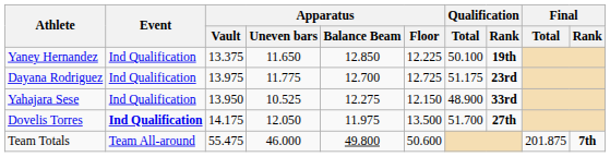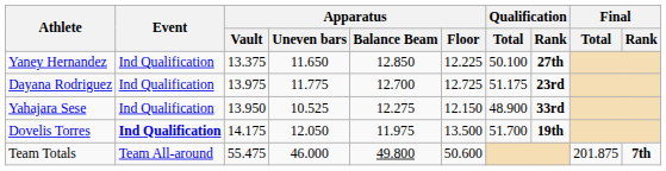 <table class="wikitable" style="font-size:90%">
 <tr>
 <th rowspan="2">Athlete</th>
 <th rowspan="2">Event</th>
 <th colspan = "4">Apparatus</th>
 <th colspan = "2">Qualification</th>
 <th colspan = "2">Final</th>
 </tr>
 <tr>
 <th>Vault</th>
 <th>Uneven bars</th>
 <th>Balance Beam</th>
 <th>Floor</th>
 <th>Total</th>
 <th>Rank</th>
 <th>Total</th>
 <th>Rank</th>
 </tr>
 <tr>
 <td><a href='#'>Yaney Hernandez</a></td>
 <td><a href='#'>Ind Qualification</a></td>
 <td align=center>13.375</td>
 <td align=center>11.650</td>
 <td align=center>12.850</td>
 <td align=center>12.225</td>
 <td align=center>50.100</td>
-<td align=center><strong>19th</strong></td>
+<td align=center><strong>27th</strong></td>
 <td align=center colspan=2 bgcolor=wheat></td>
 </tr>
 <tr>
 <td><a href='#'>Dayana Rodriguez</a></td>
 <td><a href='#'>Ind Qualification</a></td>
 <td align=center>13.975</td>
 <td align=center>11.775</td>
 <td align=center>12.700</td>
 <td align=center>12.725</td>
 <td align=center>51.175</td>
 <td align=center><strong>23rd</strong></td>
 <td align=center colspan=2 bgcolor=wheat></td>
 </tr>
 <tr>
 <td><a href='#'>Yahajara Sese</a></td>
 <td><a href='#'>Ind Qualification</a></td>
 <td align=center>13.950</td>
 <td align=center>10.525</td>
 <td align=center>12.275</td>
 <td align=center>12.150</td>
 <td align=center>48.900</td>
 <td align=center><strong>33rd</strong></td>
 <td align=center colspan=2 bgcolor=wheat></td>
 </tr>
 <tr>
 <td><a href='#'>Dovelis Torres</a></td>
 <td><strong><a href='#'>Ind Qualification</a></strong></td>
 <td align=center>14.175</td>
 <td align=center>12.050</td>
 <td align=center>11.975</td>
 <td align=center>13.500</td>
 <td align=center>51.700</td>
-<td align=center><strong>27th</strong></td>
+<td align=center><strong>19th</strong></td>
 <td align=center colspan=2 bgcolor=wheat></td>
 </tr>
 <tr>
 <td>Team Totals</td>
 <td><a href='#'>Team All-around</a></td>
 <td align=center>55.475</td>
 <td align=center>46.000</td>
 <td align=center><u>49.800</u></td>
 <td align=center>50.600</td>
 <td align=center colspan=2 bgcolor=wheat></td>
 <td align=center>201.875</td>
 <td align=center><strong>7th</strong></td>
 </tr>
 </table>
